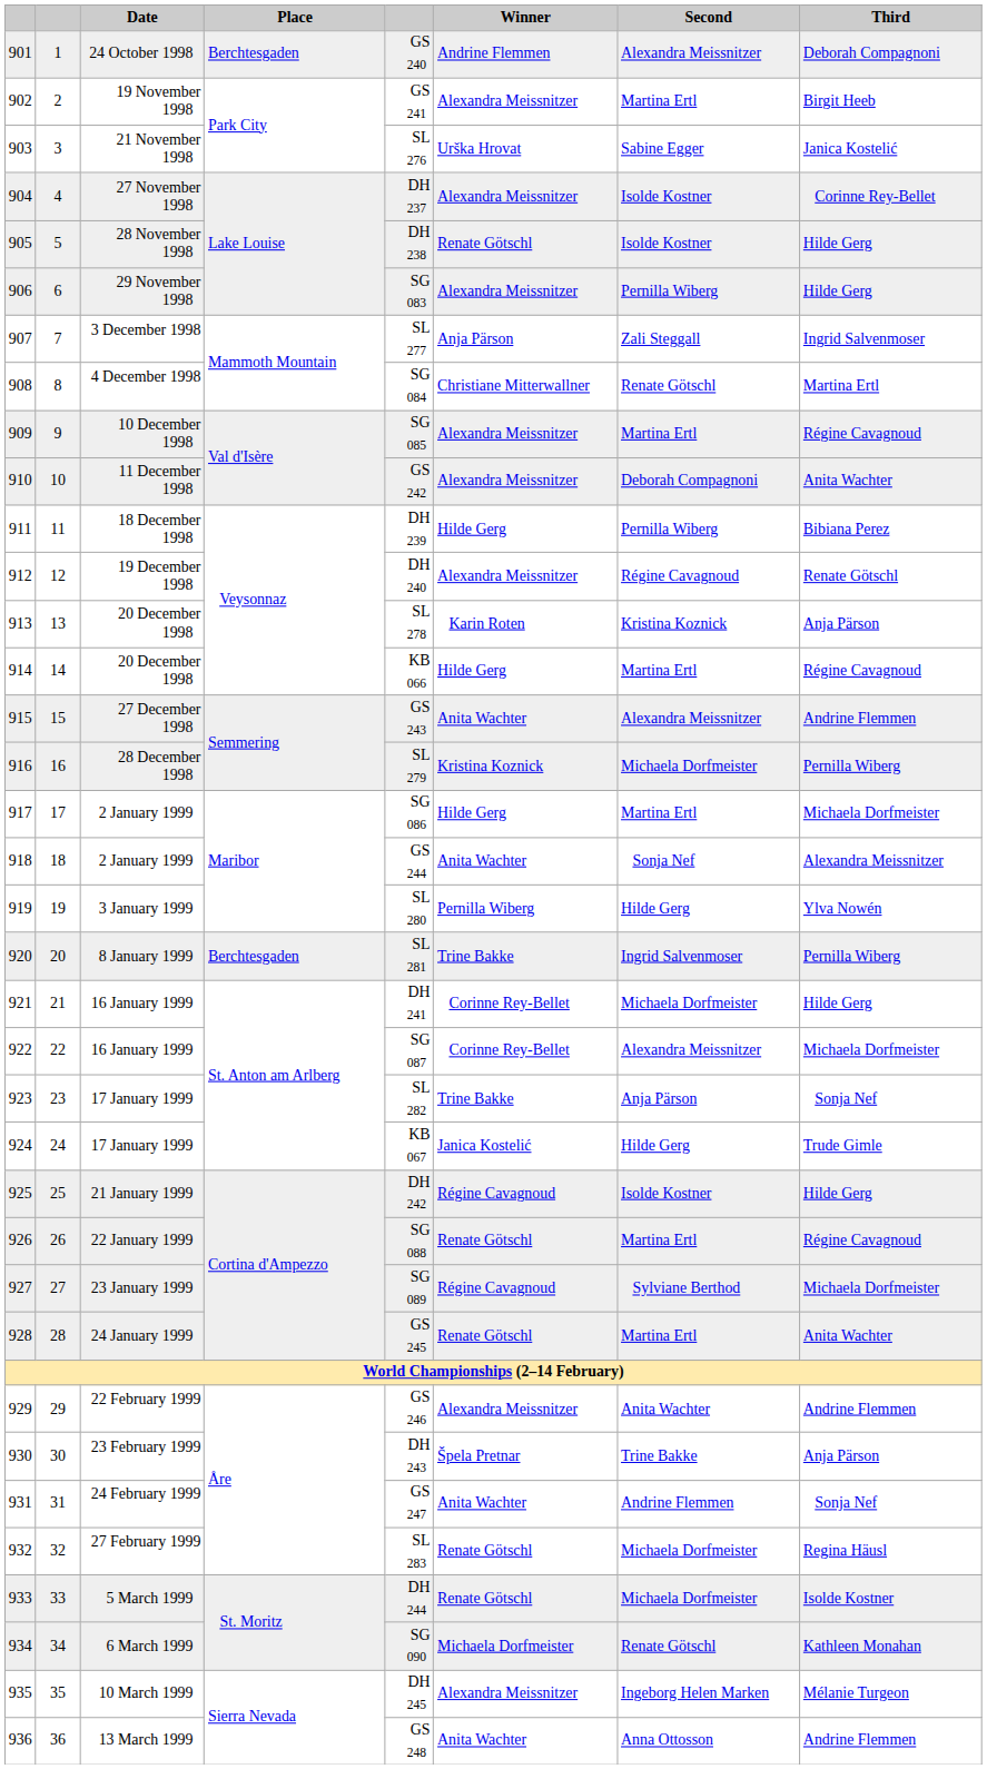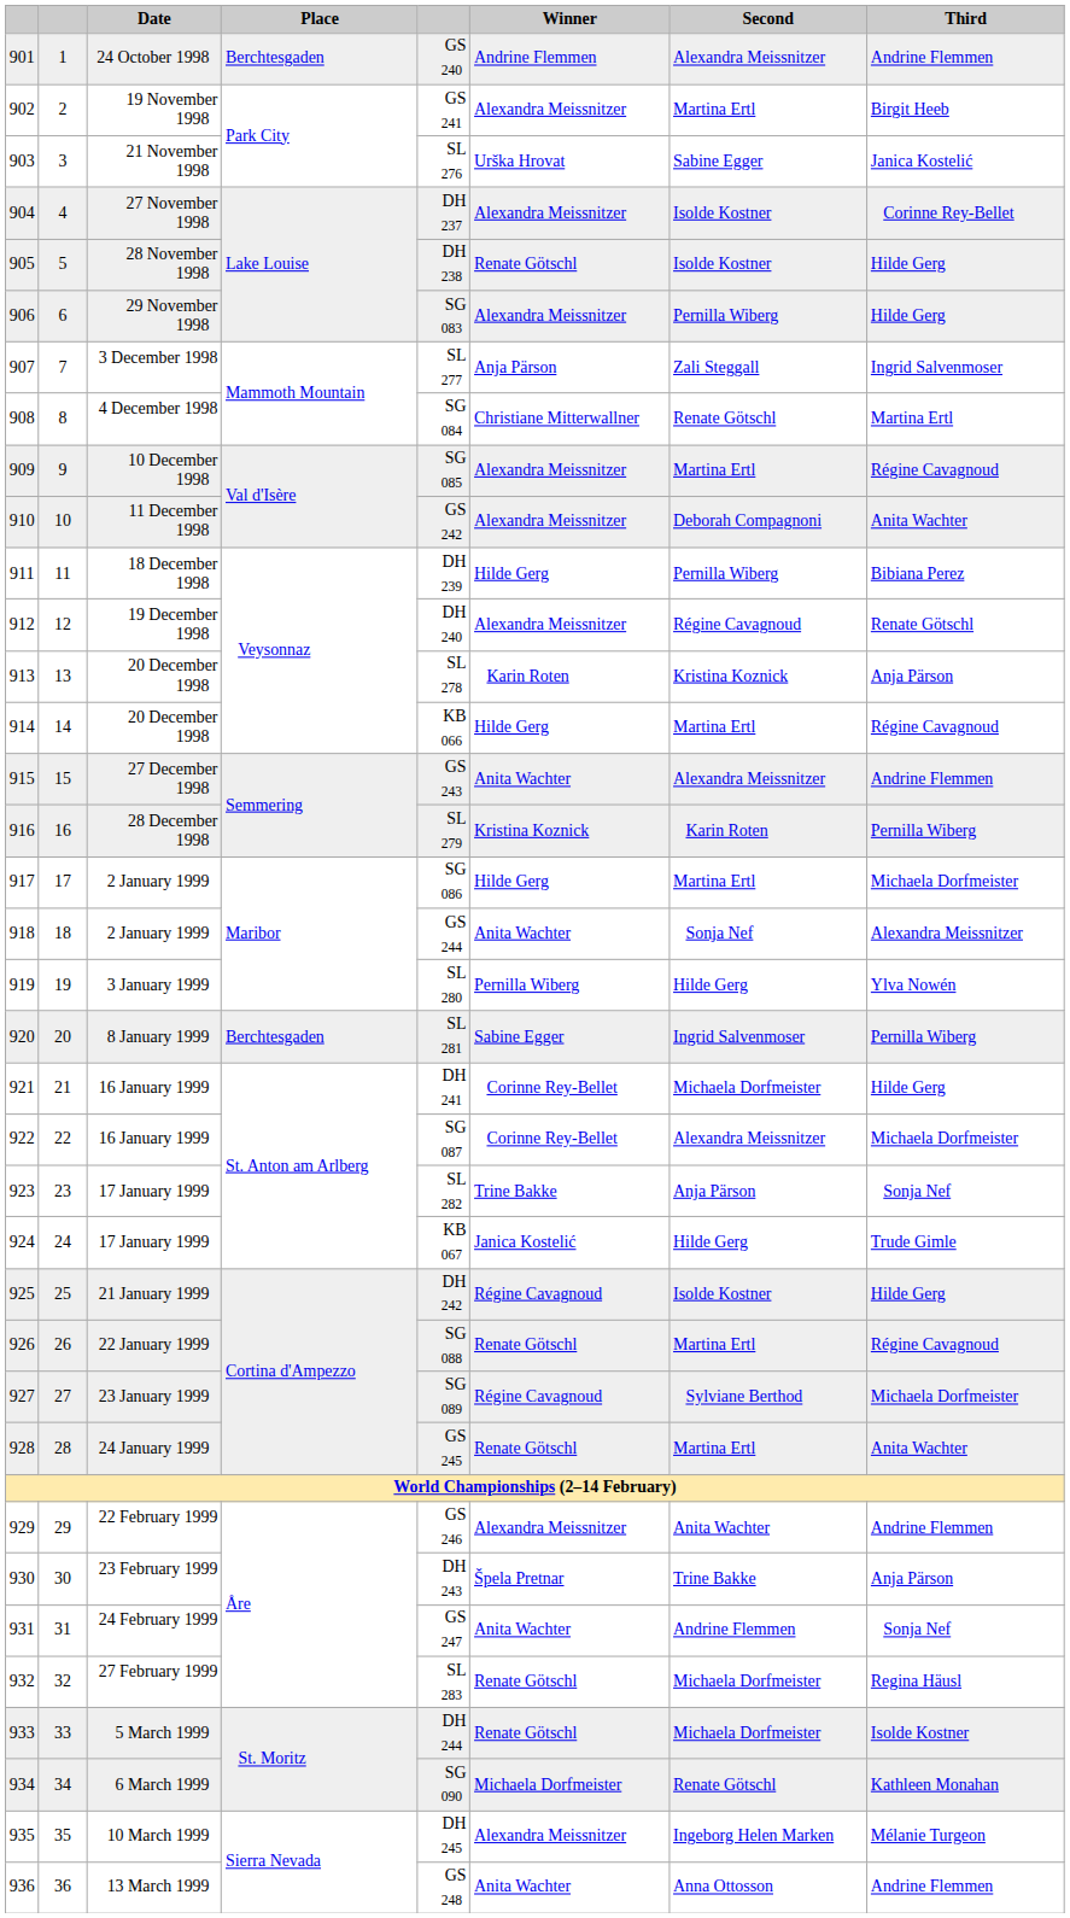 <table class="wikitable plainrowheaders" style="background:#fff; font-size:86%; line-height:16px; border:grey solid 1px; border-collapse:collapse;">
 <tr style="background:#ccc; text-align:center;">
 <td align="center" width="13"></td>
 <td align="center" width="40"></td>
 <td align="center" width="120"><strong>Date</strong></td>
 <td align="center" width="180"><strong>Place</strong></td>
 <td align="center" width="42"></td>
 <td align="center" width="185"><strong>Winner</strong></td>
 <td align="center" width="185"><strong>Second</strong></td>
 <td align="center" width="185"><strong>Third</strong></td>
 </tr>
 <tr bgcolor="#EFEFEF">
 <td align=center>901</td>
 <td align=center>1</td>
 <td align=right>24 October 1998  </td>
 <td> <a href='#'>Berchtesgaden</a></td>
 <td align=right>GS <sub>240</sub> </td>
 <td> <a href='#'>Andrine Flemmen</a></td>
 <td> <a href='#'>Alexandra Meissnitzer</a></td>
-<td> <a href='#'>Deborah Compagnoni</a></td>
+<td> <a href='#'>Andrine Flemmen</a></td>
 </tr>
 <tr>
 <td align=center>902</td>
 <td align=center>2</td>
 <td align=right>19 November 1998  </td>
 <td rowspan=2> <a href='#'>Park City</a></td>
 <td align=right>GS <sub>241</sub> </td>
 <td> <a href='#'>Alexandra Meissnitzer</a></td>
 <td> <a href='#'>Martina Ertl</a></td>
 <td> <a href='#'>Birgit Heeb</a></td>
 </tr>
 <tr>
 <td align=center>903</td>
 <td align=center>3</td>
 <td align=right>21 November 1998  </td>
 <td align=right>SL <sub>276</sub> </td>
 <td> <a href='#'>Urška Hrovat</a></td>
 <td> <a href='#'>Sabine Egger</a></td>
 <td> <a href='#'>Janica Kostelić</a></td>
 </tr>
 <tr bgcolor="#EFEFEF">
 <td align=center>904</td>
 <td align=center>4</td>
 <td align=right>27 November 1998  </td>
 <td rowspan=3> <a href='#'>Lake Louise</a></td>
 <td align=right>DH <sub>237</sub> </td>
 <td> <a href='#'>Alexandra Meissnitzer</a></td>
 <td> <a href='#'>Isolde Kostner</a></td>
 <td>   <a href='#'>Corinne Rey-Bellet</a></td>
 </tr>
 <tr bgcolor="#EFEFEF">
 <td align=center>905</td>
 <td align=center>5</td>
 <td align=right>28 November 1998  </td>
 <td align=right>DH <sub>238</sub> </td>
 <td> <a href='#'>Renate Götschl</a></td>
 <td> <a href='#'>Isolde Kostner</a></td>
 <td> <a href='#'>Hilde Gerg</a></td>
 </tr>
 <tr bgcolor="#EFEFEF">
 <td align=center>906</td>
 <td align=center>6</td>
 <td align=right>29 November 1998  </td>
 <td align=right>SG <sub>083</sub> </td>
 <td> <a href='#'>Alexandra Meissnitzer</a></td>
 <td> <a href='#'>Pernilla Wiberg</a></td>
 <td> <a href='#'>Hilde Gerg</a></td>
 </tr>
 <tr>
 <td align=center>907</td>
 <td align=center>7</td>
 <td align=right>3 December 1998  </td>
 <td rowspan=2> <a href='#'>Mammoth Mountain</a></td>
 <td align=right>SL <sub>277</sub> </td>
 <td> <a href='#'>Anja Pärson</a></td>
 <td> <a href='#'>Zali Steggall</a></td>
 <td> <a href='#'>Ingrid Salvenmoser</a></td>
 </tr>
 <tr>
 <td align=center>908</td>
 <td align=center>8</td>
 <td align=right>4 December 1998  </td>
 <td align=right>SG <sub>084</sub> </td>
 <td> <a href='#'>Christiane Mitterwallner</a></td>
 <td> <a href='#'>Renate Götschl</a></td>
 <td> <a href='#'>Martina Ertl</a></td>
 </tr>
 <tr bgcolor="#EFEFEF">
 <td align=center>909</td>
 <td align=center>9</td>
 <td align=right>10 December 1998  </td>
 <td rowspan=2> <a href='#'>Val d'Isère</a></td>
 <td align=right>SG <sub>085</sub> </td>
 <td> <a href='#'>Alexandra Meissnitzer</a></td>
 <td> <a href='#'>Martina Ertl</a></td>
 <td> <a href='#'>Régine Cavagnoud</a></td>
 </tr>
 <tr bgcolor="#EFEFEF">
 <td align=center>910</td>
 <td align=center>10</td>
 <td align=right>11 December 1998  </td>
 <td align=right>GS <sub>242</sub> </td>
 <td> <a href='#'>Alexandra Meissnitzer</a></td>
 <td> <a href='#'>Deborah Compagnoni</a></td>
 <td> <a href='#'>Anita Wachter</a></td>
 </tr>
 <tr>
 <td align=center>911</td>
 <td align=center>11</td>
 <td align=right>18 December 1998  </td>
 <td rowspan=4>   <a href='#'>Veysonnaz</a></td>
 <td align=right>DH <sub>239</sub> </td>
 <td> <a href='#'>Hilde Gerg</a></td>
 <td> <a href='#'>Pernilla Wiberg</a></td>
 <td> <a href='#'>Bibiana Perez</a></td>
 </tr>
 <tr>
 <td align=center>912</td>
 <td align=center>12</td>
 <td align=right>19 December 1998  </td>
 <td align=right>DH <sub>240</sub> </td>
 <td> <a href='#'>Alexandra Meissnitzer</a></td>
 <td> <a href='#'>Régine Cavagnoud</a></td>
 <td> <a href='#'>Renate Götschl</a></td>
 </tr>
 <tr>
 <td align=center>913</td>
 <td align=center>13</td>
 <td align=right>20 December 1998  </td>
 <td align=right>SL <sub>278</sub> </td>
 <td>   <a href='#'>Karin Roten</a></td>
 <td> <a href='#'>Kristina Koznick</a></td>
 <td> <a href='#'>Anja Pärson</a></td>
 </tr>
 <tr>
 <td align=center>914</td>
 <td align=center>14</td>
 <td align=right>20 December 1998  </td>
 <td align=right>KB <sub>066</sub> </td>
 <td> <a href='#'>Hilde Gerg</a></td>
 <td> <a href='#'>Martina Ertl</a></td>
 <td> <a href='#'>Régine Cavagnoud</a></td>
 </tr>
 <tr bgcolor="#EFEFEF">
 <td align=center>915</td>
 <td align=center>15</td>
 <td align=right>27 December 1998  </td>
 <td rowspan=2> <a href='#'>Semmering</a></td>
 <td align=right>GS <sub>243</sub> </td>
 <td> <a href='#'>Anita Wachter</a></td>
 <td> <a href='#'>Alexandra Meissnitzer</a></td>
 <td> <a href='#'>Andrine Flemmen</a></td>
 </tr>
 <tr bgcolor="#EFEFEF">
 <td align=center>916</td>
 <td align=center>16</td>
 <td align=right>28 December 1998  </td>
 <td align=right>SL <sub>279</sub> </td>
 <td> <a href='#'>Kristina Koznick</a></td>
-<td> <a href='#'>Michaela Dorfmeister</a></td>
+<td>   <a href='#'>Karin Roten</a></td>
 <td> <a href='#'>Pernilla Wiberg</a></td>
 </tr>
 <tr>
 <td align=center>917</td>
 <td align=center>17</td>
 <td align=right>2 January 1999  </td>
 <td rowspan=3> <a href='#'>Maribor</a></td>
 <td align=right>SG <sub>086</sub> </td>
 <td> <a href='#'>Hilde Gerg</a></td>
 <td> <a href='#'>Martina Ertl</a></td>
 <td> <a href='#'>Michaela Dorfmeister</a></td>
 </tr>
 <tr>
 <td align=center>918</td>
 <td align=center>18</td>
 <td align=right>2 January 1999  </td>
 <td align=right>GS <sub>244</sub> </td>
 <td> <a href='#'>Anita Wachter</a></td>
 <td>   <a href='#'>Sonja Nef</a></td>
 <td> <a href='#'>Alexandra Meissnitzer</a></td>
 </tr>
 <tr>
 <td align=center>919</td>
 <td align=center>19</td>
 <td align=right>3 January 1999  </td>
 <td align=right>SL <sub>280</sub> </td>
 <td> <a href='#'>Pernilla Wiberg</a></td>
 <td> <a href='#'>Hilde Gerg</a></td>
 <td> <a href='#'>Ylva Nowén</a></td>
 </tr>
 <tr bgcolor="#EFEFEF">
 <td align=center>920</td>
 <td align=center>20</td>
 <td align=right>8 January 1999  </td>
 <td> <a href='#'>Berchtesgaden</a></td>
 <td align=right>SL <sub>281</sub> </td>
-<td> <a href='#'>Trine Bakke</a></td>
+<td> <a href='#'>Sabine Egger</a></td>
 <td> <a href='#'>Ingrid Salvenmoser</a></td>
 <td> <a href='#'>Pernilla Wiberg</a></td>
 </tr>
 <tr>
 <td align=center>921</td>
 <td align=center>21</td>
 <td align=right>16 January 1999  </td>
 <td rowspan=4> <a href='#'>St. Anton am Arlberg</a></td>
 <td align=right>DH <sub>241</sub> </td>
 <td>   <a href='#'>Corinne Rey-Bellet</a></td>
 <td> <a href='#'>Michaela Dorfmeister</a></td>
 <td> <a href='#'>Hilde Gerg</a></td>
 </tr>
 <tr>
 <td align=center>922</td>
 <td align=center>22</td>
 <td align=right>16 January 1999  </td>
 <td align=right>SG <sub>087</sub> </td>
 <td>   <a href='#'>Corinne Rey-Bellet</a></td>
 <td> <a href='#'>Alexandra Meissnitzer</a></td>
 <td> <a href='#'>Michaela Dorfmeister</a></td>
 </tr>
 <tr>
 <td align=center>923</td>
 <td align=center>23</td>
 <td align=right>17 January 1999  </td>
 <td align=right>SL <sub>282</sub> </td>
 <td> <a href='#'>Trine Bakke</a></td>
 <td> <a href='#'>Anja Pärson</a></td>
 <td>   <a href='#'>Sonja Nef</a></td>
 </tr>
 <tr>
 <td align=center>924</td>
 <td align=center>24</td>
 <td align=right>17 January 1999  </td>
 <td align=right>KB <sub>067</sub> </td>
 <td> <a href='#'>Janica Kostelić</a></td>
 <td> <a href='#'>Hilde Gerg</a></td>
 <td> <a href='#'>Trude Gimle</a></td>
 </tr>
 <tr bgcolor="#EFEFEF">
 <td align=center>925</td>
 <td align=center>25</td>
 <td align=right>21 January 1999  </td>
 <td rowspan=4> <a href='#'>Cortina d'Ampezzo</a></td>
 <td align=right>DH <sub>242</sub> </td>
 <td> <a href='#'>Régine Cavagnoud</a></td>
 <td> <a href='#'>Isolde Kostner</a></td>
 <td> <a href='#'>Hilde Gerg</a></td>
 </tr>
 <tr bgcolor="#EFEFEF">
 <td align=center>926</td>
 <td align=center>26</td>
 <td align=right>22 January 1999  </td>
 <td align=right>SG <sub>088</sub> </td>
 <td> <a href='#'>Renate Götschl</a></td>
 <td> <a href='#'>Martina Ertl</a></td>
 <td> <a href='#'>Régine Cavagnoud</a></td>
 </tr>
 <tr bgcolor="#EFEFEF">
 <td align=center>927</td>
 <td align=center>27</td>
 <td align=right>23 January 1999  </td>
 <td align=right>SG <sub>089</sub> </td>
 <td> <a href='#'>Régine Cavagnoud</a></td>
 <td>   <a href='#'>Sylviane Berthod</a></td>
 <td> <a href='#'>Michaela Dorfmeister</a></td>
 </tr>
 <tr bgcolor="#EFEFEF">
 <td align=center>928</td>
 <td align=center>28</td>
 <td align=right>24 January 1999  </td>
 <td align=right>GS <sub>245</sub> </td>
 <td> <a href='#'>Renate Götschl</a></td>
 <td> <a href='#'>Martina Ertl</a></td>
 <td> <a href='#'>Anita Wachter</a></td>
 </tr>
 <tr style="background:#FFEBAD">
 <td colspan="8" style="text-align:center;"><strong><a href='#'>World Championships</a> (2–14 February)</strong></td>
 </tr>
 <tr>
 <td align=center>929</td>
 <td align=center>29</td>
 <td align=right>22 February 1999  </td>
 <td rowspan=4> <a href='#'>Åre</a></td>
 <td align=right>GS <sub>246</sub> </td>
 <td> <a href='#'>Alexandra Meissnitzer</a></td>
 <td> <a href='#'>Anita Wachter</a></td>
 <td> <a href='#'>Andrine Flemmen</a></td>
 </tr>
 <tr>
 <td align=center>930</td>
 <td align=center>30</td>
 <td align=right>23 February 1999  </td>
 <td align=right>DH <sub>243</sub> </td>
 <td> <a href='#'>Špela Pretnar</a></td>
 <td> <a href='#'>Trine Bakke</a></td>
 <td> <a href='#'>Anja Pärson</a></td>
 </tr>
 <tr>
 <td align=center>931</td>
 <td align=center>31</td>
 <td align=right>24 February 1999  </td>
 <td align=right>GS <sub>247</sub> </td>
 <td> <a href='#'>Anita Wachter</a></td>
 <td> <a href='#'>Andrine Flemmen</a></td>
 <td>   <a href='#'>Sonja Nef</a></td>
 </tr>
 <tr>
 <td align=center>932</td>
 <td align=center>32</td>
 <td align=right>27 February 1999  </td>
 <td align=right>SL <sub>283</sub> </td>
 <td> <a href='#'>Renate Götschl</a></td>
 <td> <a href='#'>Michaela Dorfmeister</a></td>
 <td> <a href='#'>Regina Häusl</a></td>
 </tr>
 <tr bgcolor="#EFEFEF">
 <td align=center>933</td>
 <td align=center>33</td>
 <td align=right>5 March 1999  </td>
 <td rowspan=2>   <a href='#'>St. Moritz</a></td>
 <td align=right>DH <sub>244</sub> </td>
 <td> <a href='#'>Renate Götschl</a></td>
 <td> <a href='#'>Michaela Dorfmeister</a></td>
 <td> <a href='#'>Isolde Kostner</a></td>
 </tr>
 <tr bgcolor="#EFEFEF">
 <td align=center>934</td>
 <td align=center>34</td>
 <td align=right>6 March 1999  </td>
 <td align=right>SG <sub>090</sub> </td>
 <td> <a href='#'>Michaela Dorfmeister</a></td>
 <td> <a href='#'>Renate Götschl</a></td>
 <td> <a href='#'>Kathleen Monahan</a></td>
 </tr>
 <tr>
 <td align=center>935</td>
 <td align=center>35</td>
 <td align=right>10 March 1999  </td>
 <td rowspan=2> <a href='#'>Sierra Nevada</a></td>
 <td align=right>DH <sub>245</sub> </td>
 <td> <a href='#'>Alexandra Meissnitzer</a></td>
 <td> <a href='#'>Ingeborg Helen Marken</a></td>
 <td> <a href='#'>Mélanie Turgeon</a></td>
 </tr>
 <tr>
 <td align=center>936</td>
 <td align=center>36</td>
 <td align=right>13 March 1999  </td>
 <td align=right>GS <sub>248</sub> </td>
 <td> <a href='#'>Anita Wachter</a></td>
 <td> <a href='#'>Anna Ottosson</a></td>
 <td> <a href='#'>Andrine Flemmen</a></td>
 </tr>
 </table>
